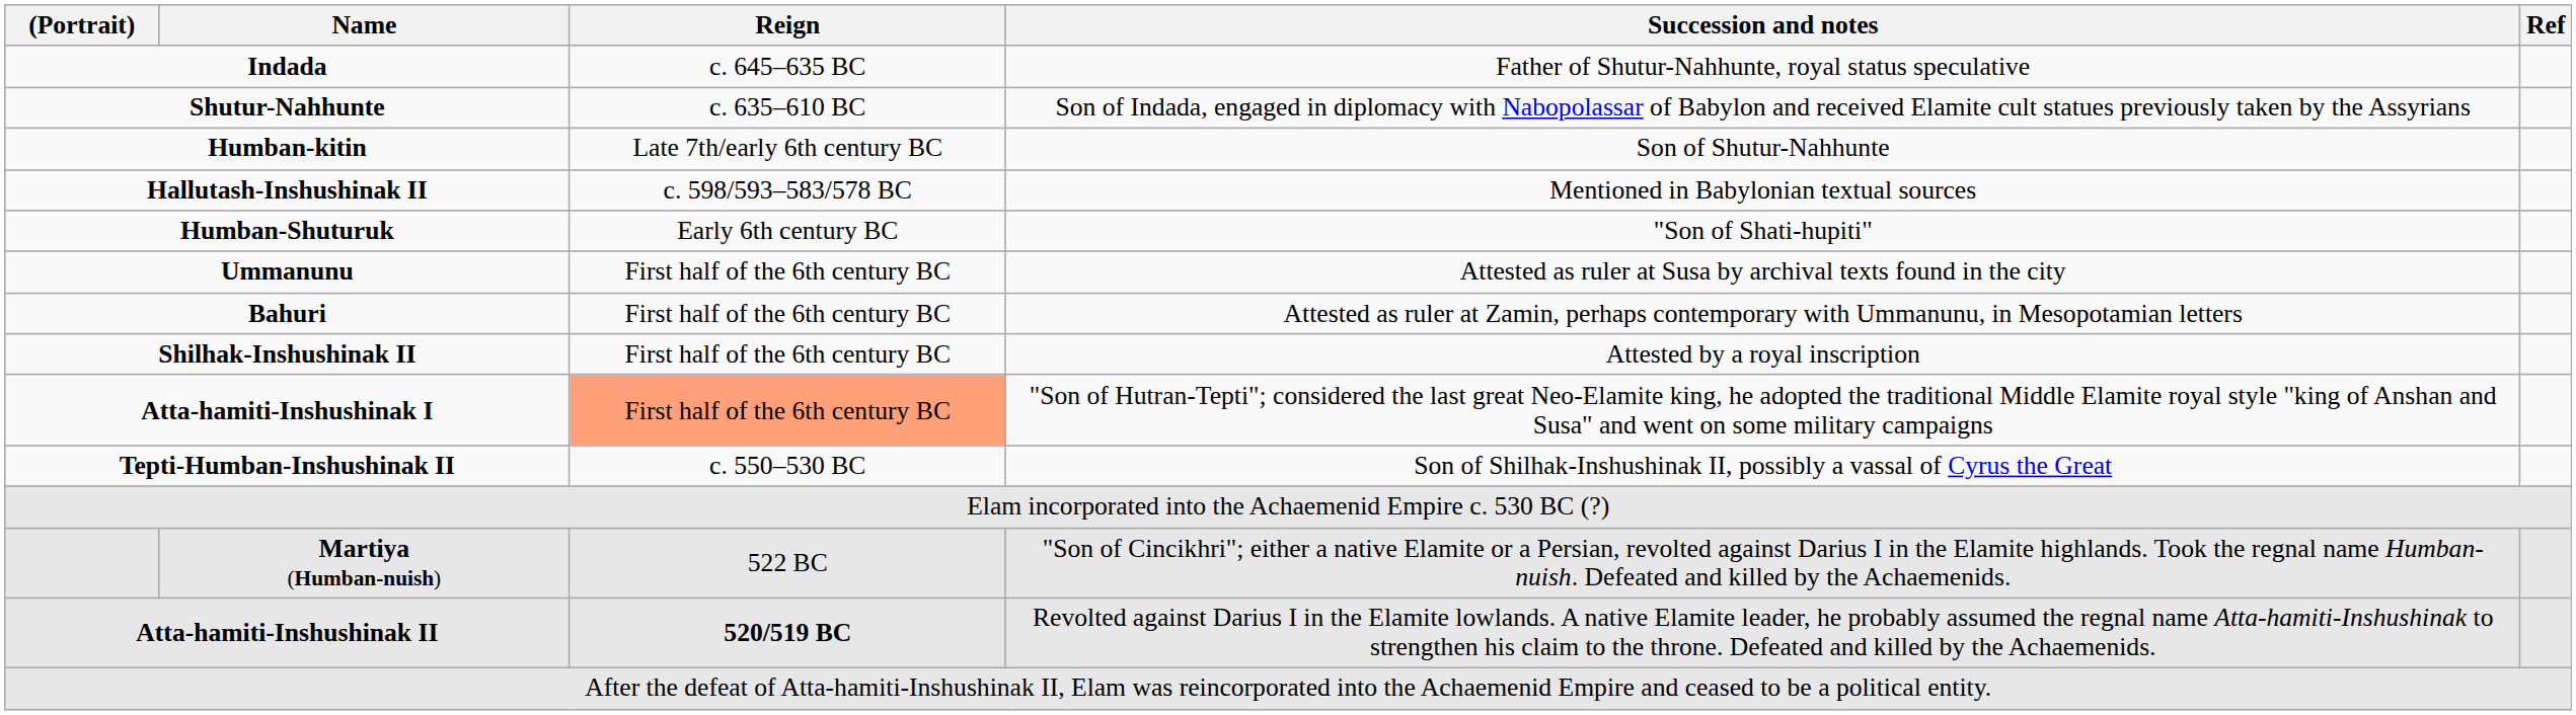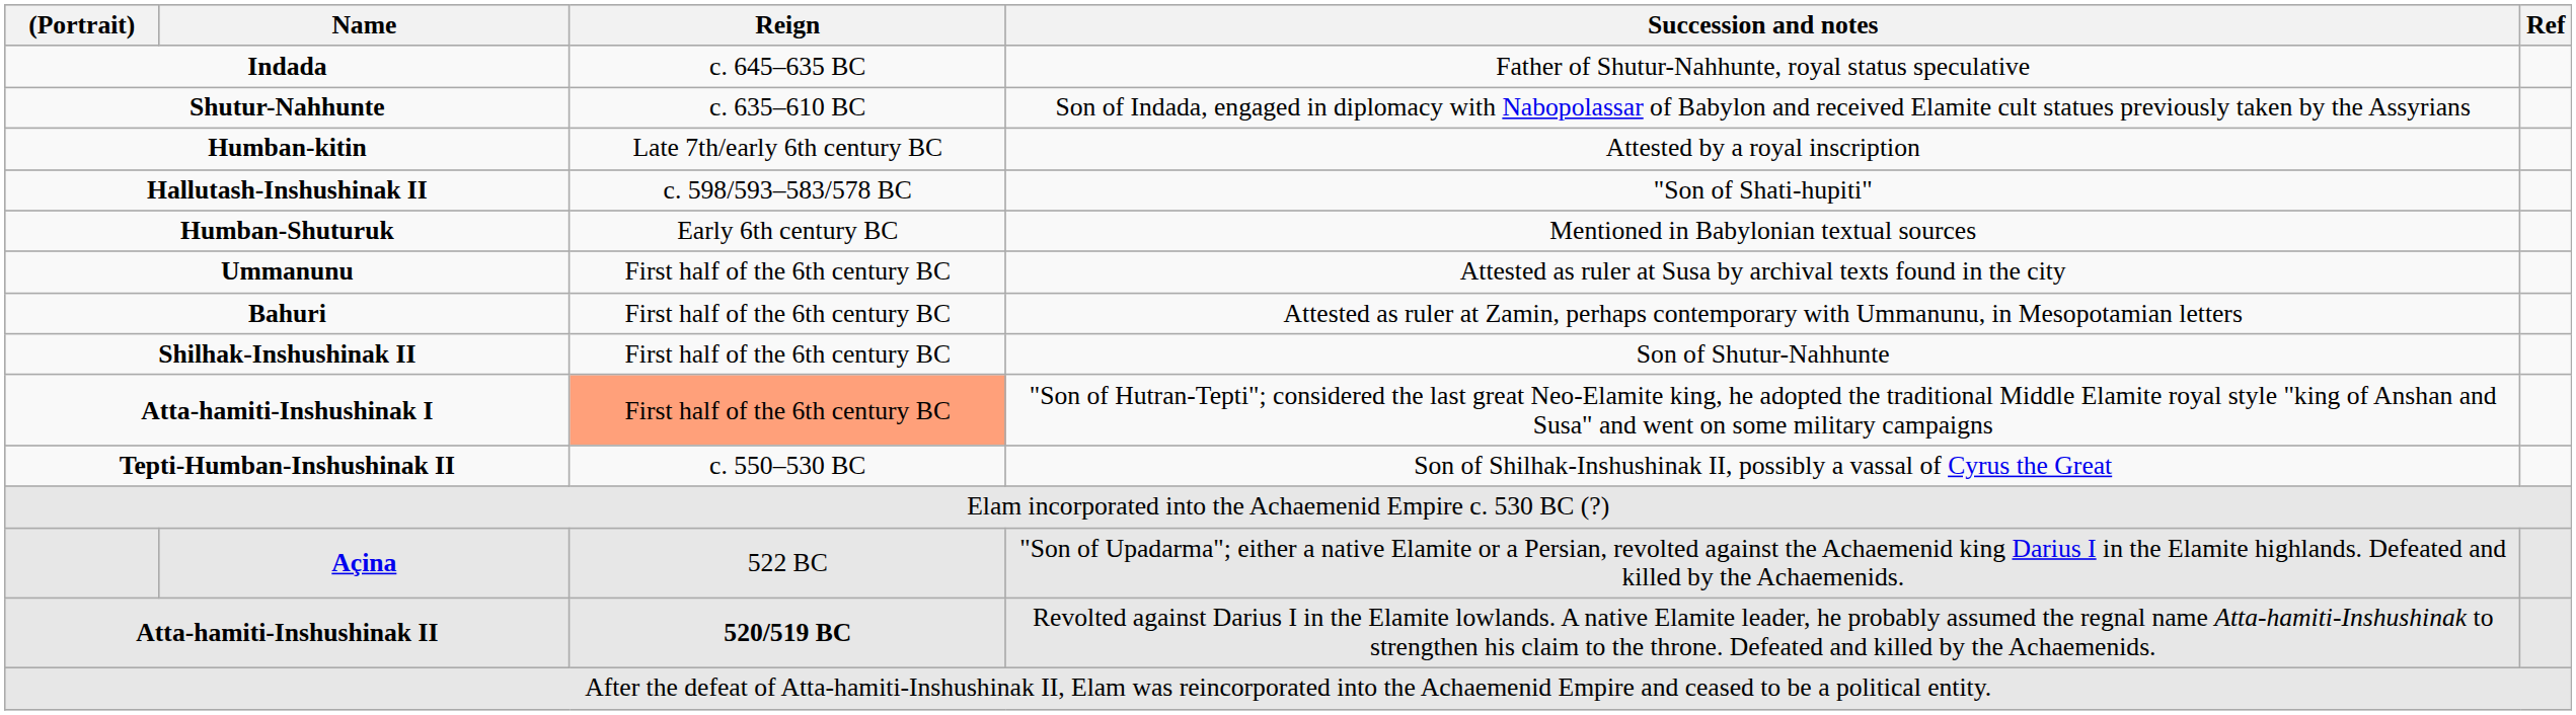 <table class="wikitable" style="text-align:center; width:100%;">
 <tr>
 <th width="6%">(Portrait)</th>
 <th width="16%">Name</th>
 <th width="17%">Reign</th>
 <th width="59%">Succession and notes</th>
 <th width="2%">Ref</th>
 </tr>
 <tr>
 <td colspan=2><strong>Indada</strong></td>
 <td>c. 645–635 BC</td>
 <td>Father of Shutur-Nahhunte, royal status speculative</td>
 <td></td>
 </tr>
 <tr>
 <td colspan=2><strong>Shutur-Nahhunte</strong></td>
 <td>c. 635–610 BC</td>
 <td>Son of Indada, engaged in diplomacy with <a href='#'>Nabopolassar</a> of Babylon and received Elamite cult statues previously taken by the Assyrians</td>
 <td></td>
 </tr>
 <tr>
 <td colspan=2><strong>Humban-kitin</strong></td>
 <td>Late 7th/early 6th century BC</td>
-<td>Son of Shutur-Nahhunte</td>
+<td>Attested by a royal inscription</td>
 <td></td>
 </tr>
 <tr>
 <td colspan=2><strong>Hallutash-Inshushinak II</strong></td>
 <td>c. 598/593–583/578 BC</td>
-<td>Mentioned in Babylonian textual sources</td>
+<td>"Son of Shati-hupiti"</td>
 <td></td>
 </tr>
 <tr>
 <td colspan="2"><strong>Humban-Shuturuk</strong></td>
 <td>Early 6th century BC</td>
-<td>"Son of Shati-hupiti"</td>
+<td>Mentioned in Babylonian textual sources</td>
 <td></td>
 </tr>
 <tr>
 <td colspan="2"><strong>Ummanunu</strong></td>
 <td>First half of the 6th century BC</td>
 <td>Attested as ruler at Susa by archival texts found in the city</td>
 <td></td>
 </tr>
 <tr>
 <td colspan="2"><strong>Bahuri</strong></td>
 <td>First half of the 6th century BC</td>
 <td>Attested as ruler at Zamin, perhaps contemporary with Ummanunu, in Mesopotamian letters</td>
 <td></td>
 </tr>
 <tr>
 <td colspan="2"><strong>Shilhak-Inshushinak II</strong></td>
 <td>First half of the 6th century BC</td>
-<td>Attested by a royal inscription</td>
+<td>Son of Shutur-Nahhunte</td>
 <td></td>
 </tr>
 <tr>
 <td colspan=2><strong>Atta-hamiti-Inshushinak I</strong></td>
 <td style="background: lightsalmon;">First half of the 6th century BC</td>
 <td>"Son of Hutran-Tepti"; considered the last great Neo-Elamite king, he adopted the traditional Middle Elamite royal style "king of Anshan and Susa" and went on some military campaigns</td>
 <td></td>
 </tr>
 <tr>
 <td colspan=2><strong>Tepti-Humban-Inshushinak II</strong></td>
 <td>c. 550–530 BC</td>
 <td>Son of Shilhak-Inshushinak II, possibly a vassal of <a href='#'>Cyrus the Great</a></td>
 <td></td>
 </tr>
 <tr>
 <td colspan=5 style="background:#E7E7E7;">Elam incorporated into the Achaemenid Empire c. 530 BC (?)</td>
 </tr>
 <tr>
 <td style="background:#E7E7E7;"></td>
-<td style="background:#E7E7E7;"><strong>Martiya</strong><br><small>(<strong>Humban-nuish</strong>)</small></td>
+<td style="background:#E7E7E7;"><strong><a href='#'>Açina</a></strong></td>
 <td style="background:#E7E7E7;">522 BC</td>
-<td style="background:#E7E7E7;">"Son of Cincikhri"; either a native Elamite or a Persian, revolted against Darius I in the Elamite highlands. Took the regnal name <em>Humban-nuish</em>. Defeated and killed by the Achaemenids.</td>
+<td style="background:#E7E7E7;">"Son of Upadarma"; either a native Elamite or a Persian, revolted against the Achaemenid king <a href='#'>Darius I</a> in the Elamite highlands. Defeated and killed by the Achaemenids.</td>
 <td style="background:#E7E7E7;"></td>
 </tr>
 <tr>
 <td colspan=2 style="background:#E7E7E7;"><strong>Atta-hamiti-Inshushinak II</strong></td>
 <td style="background:#E7E7E7;"><strong>520/519 BC</strong></td>
 <td style="background:#E7E7E7;">Revolted against Darius I in the Elamite lowlands. A native Elamite leader, he probably assumed the regnal name <em>Atta-hamiti-Inshushinak</em> to strengthen his claim to the throne. Defeated and killed by the Achaemenids.</td>
 <td style="background:#E7E7E7;"></td>
 </tr>
 <tr>
 <td colspan=5 style="background:#E7E7E7;">After the defeat of Atta-hamiti-Inshushinak II, Elam was reincorporated into the Achaemenid Empire and ceased to be a political entity.</td>
 </tr>
 </table>
